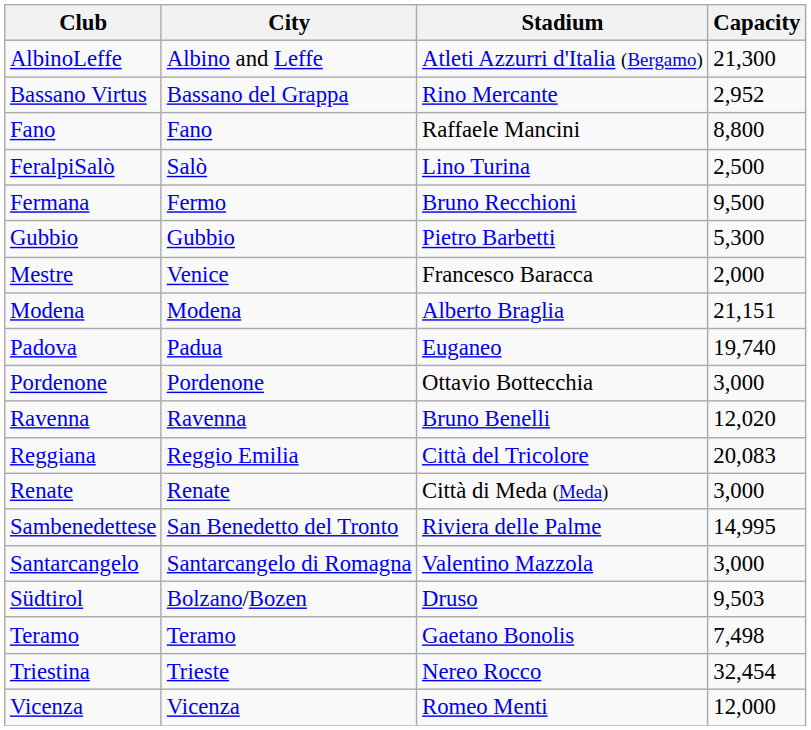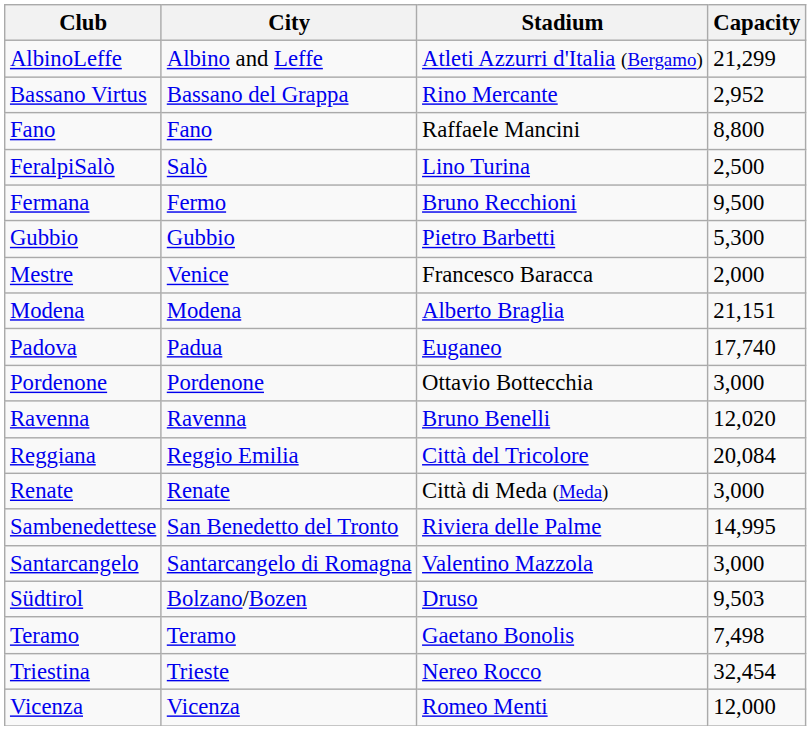 <table class="wikitable sortable">
 <tr>
 <th>Club</th>
 <th>City</th>
 <th>Stadium</th>
 <th>Capacity</th>
 </tr>
 <tr>
 <td><a href='#'>AlbinoLeffe</a></td>
 <td><a href='#'>Albino</a> and <a href='#'>Leffe</a></td>
 <td><a href='#'>Atleti Azzurri d'Italia</a> <small>(<a href='#'>Bergamo</a>)</small></td>
-<td>21,300</td>
+<td>21,299</td>
 </tr>
 <tr>
 <td><a href='#'>Bassano Virtus</a></td>
 <td><a href='#'>Bassano del Grappa</a></td>
 <td><a href='#'>Rino Mercante</a></td>
 <td>2,952</td>
 </tr>
 <tr>
 <td><a href='#'>Fano</a></td>
 <td><a href='#'>Fano</a></td>
 <td>Raffaele Mancini</td>
 <td>8,800</td>
 </tr>
 <tr>
 <td><a href='#'>FeralpiSalò</a></td>
 <td><a href='#'>Salò</a></td>
 <td><a href='#'>Lino Turina</a></td>
 <td>2,500</td>
 </tr>
 <tr>
 <td><a href='#'>Fermana</a></td>
 <td><a href='#'>Fermo</a></td>
 <td><a href='#'>Bruno Recchioni</a></td>
 <td>9,500</td>
 </tr>
 <tr>
 <td><a href='#'>Gubbio</a></td>
 <td><a href='#'>Gubbio</a></td>
 <td><a href='#'>Pietro Barbetti</a></td>
 <td>5,300</td>
 </tr>
 <tr>
 <td><a href='#'>Mestre</a></td>
 <td><a href='#'>Venice</a></td>
 <td>Francesco Baracca</td>
 <td>2,000</td>
 </tr>
 <tr>
 <td><a href='#'>Modena</a></td>
 <td><a href='#'>Modena</a></td>
 <td><a href='#'>Alberto Braglia</a></td>
 <td>21,151</td>
 </tr>
 <tr>
 <td><a href='#'>Padova</a></td>
 <td><a href='#'>Padua</a></td>
 <td><a href='#'>Euganeo</a></td>
-<td>19,740</td>
+<td>17,740</td>
 </tr>
 <tr>
 <td><a href='#'>Pordenone</a></td>
 <td><a href='#'>Pordenone</a></td>
 <td>Ottavio Bottecchia</td>
 <td>3,000</td>
 </tr>
 <tr>
 <td><a href='#'>Ravenna</a></td>
 <td><a href='#'>Ravenna</a></td>
 <td><a href='#'>Bruno Benelli</a></td>
 <td>12,020</td>
 </tr>
 <tr>
 <td><a href='#'>Reggiana</a></td>
 <td><a href='#'>Reggio Emilia</a></td>
 <td><a href='#'>Città del Tricolore</a></td>
-<td>20,083</td>
+<td>20,084</td>
 </tr>
 <tr>
 <td><a href='#'>Renate</a></td>
 <td><a href='#'>Renate</a></td>
 <td>Città di Meda <small>(<a href='#'>Meda</a>)</small></td>
 <td>3,000</td>
 </tr>
 <tr>
 <td><a href='#'>Sambenedettese</a></td>
 <td><a href='#'>San Benedetto del Tronto</a></td>
 <td><a href='#'>Riviera delle Palme</a></td>
 <td>14,995</td>
 </tr>
 <tr>
 <td><a href='#'>Santarcangelo</a></td>
 <td><a href='#'>Santarcangelo di Romagna</a></td>
 <td><a href='#'>Valentino Mazzola</a></td>
 <td>3,000</td>
 </tr>
 <tr>
 <td><a href='#'>Südtirol</a></td>
 <td><a href='#'>Bolzano</a>/<a href='#'>Bozen</a></td>
 <td><a href='#'>Druso</a></td>
 <td>9,503</td>
 </tr>
 <tr>
 <td><a href='#'>Teramo</a></td>
 <td><a href='#'>Teramo</a></td>
 <td><a href='#'>Gaetano Bonolis</a></td>
 <td>7,498</td>
 </tr>
 <tr>
 <td><a href='#'>Triestina</a></td>
 <td><a href='#'>Trieste</a></td>
 <td><a href='#'>Nereo Rocco</a></td>
 <td>32,454</td>
 </tr>
 <tr>
 <td><a href='#'>Vicenza</a></td>
 <td><a href='#'>Vicenza</a></td>
 <td><a href='#'>Romeo Menti</a></td>
 <td>12,000</td>
 </tr>
 </table>
